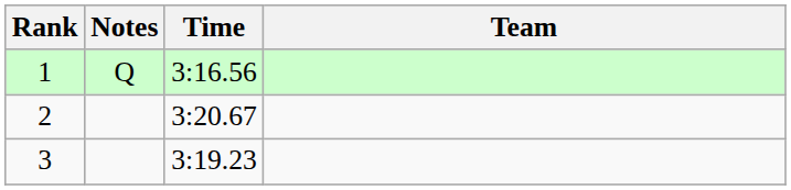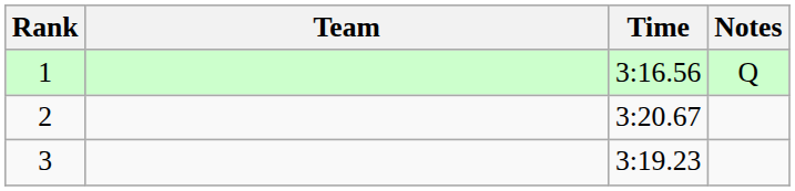 <table class="wikitable" style="text-align:center">
 <tr>
 <th>Rank</th>
+<th Style="width:18em">Team</th>
+<th>Time</th>
 <th>Notes</th>
-<th>Time</th>
-<th Style="width:18em">Team</th>
 </tr>
 <tr style="background:#cfc">
 <td>1</td>
+<td style="text-align:left"></td>
+<td>3:16.56</td>
 <td>Q</td>
-<td>3:16.56</td>
-<td style="text-align:left"></td>
 </tr>
 <tr>
 <td>2</td>
+<td style="text-align:left"></td>
+<td>3:20.67</td>
 <td></td>
-<td>3:20.67</td>
-<td style="text-align:left"></td>
 </tr>
 <tr>
 <td>3</td>
+<td style="text-align:left"></td>
+<td>3:19.23</td>
 <td></td>
-<td>3:19.23</td>
-<td style="text-align:left"></td>
 </tr>
 </table>
